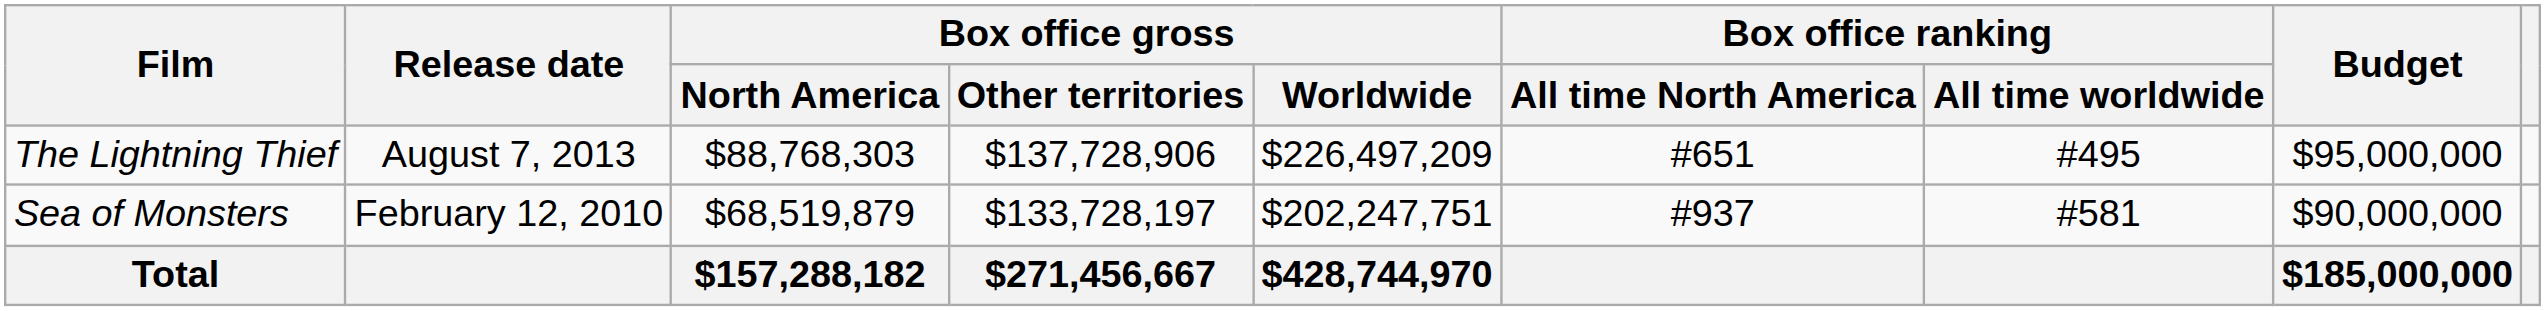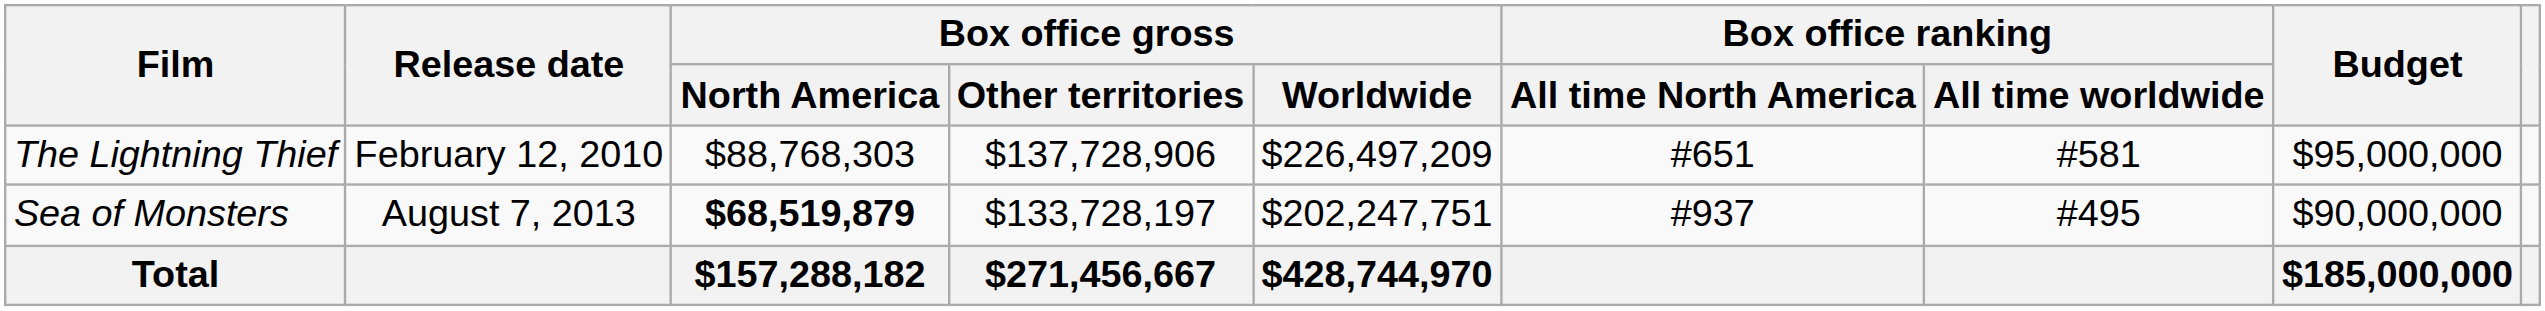 <table class="wikitable sortable" border="1" style="text-align: center;">
 <tr>
 <th rowspan="2">Film</th>
 <th rowspan="2">Release date</th>
 <th colspan="3">Box office gross</th>
 <th colspan="2">Box office ranking</th>
 <th rowspan="2">Budget</th>
 <th rowspan="2"></th>
 </tr>
 <tr>
 <th>North America</th>
 <th>Other territories</th>
 <th>Worldwide</th>
 <th>All time North America</th>
 <th>All time worldwide</th>
 </tr>
 <tr>
 <td style="text-align: left;"><em>The Lightning Thief</em></td>
-<td>August 7, 2013</td>
+<td>February 12, 2010</td>
 <td>$88,768,303</td>
 <td>$137,728,906</td>
 <td>$226,497,209</td>
 <td>#651</td>
-<td>#495</td>
+<td>#581</td>
 <td>$95,000,000</td>
 <td></td>
 </tr>
 <tr>
 <td style="text-align: left;"><em>Sea of Monsters</em></td>
-<td>February 12, 2010</td>
-<td>$68,519,879</td>
+<td>August 7, 2013</td>
+<td><strong>$68,519,879</strong></td>
 <td>$133,728,197</td>
 <td>$202,247,751</td>
 <td>#937</td>
-<td>#581</td>
+<td>#495</td>
 <td>$90,000,000</td>
 <td></td>
 </tr>
 <tr>
 <th>Total</th>
 <th></th>
 <th>$157,288,182</th>
 <th>$271,456,667</th>
 <th>$428,744,970</th>
 <th></th>
 <th></th>
 <th>$185,000,000</th>
 <th></th>
 </tr>
 </table>
